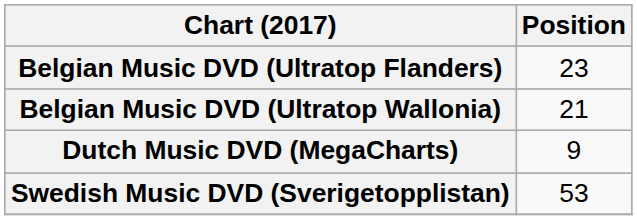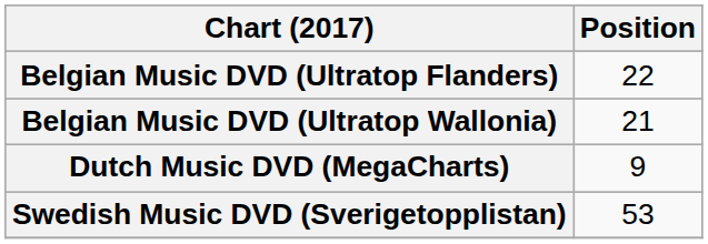 <table class="wikitable sortable plainrowheaders" style="text-align:center">
 <tr>
 <th scope="col">Chart (2017)</th>
 <th scope="col">Position</th>
 </tr>
 <tr>
 <th scope="row">Belgian Music DVD (Ultratop Flanders)</th>
-<td>23</td>
+<td>22</td>
 </tr>
 <tr>
 <th scope="row">Belgian Music DVD (Ultratop Wallonia)</th>
 <td>21</td>
 </tr>
 <tr>
 <th scope="row">Dutch Music DVD (MegaCharts)</th>
 <td>9</td>
 </tr>
 <tr>
 <th scope="row">Swedish Music DVD (Sverigetopplistan)</th>
 <td>53</td>
 </tr>
 <tr>
 </tr>
 </table>
